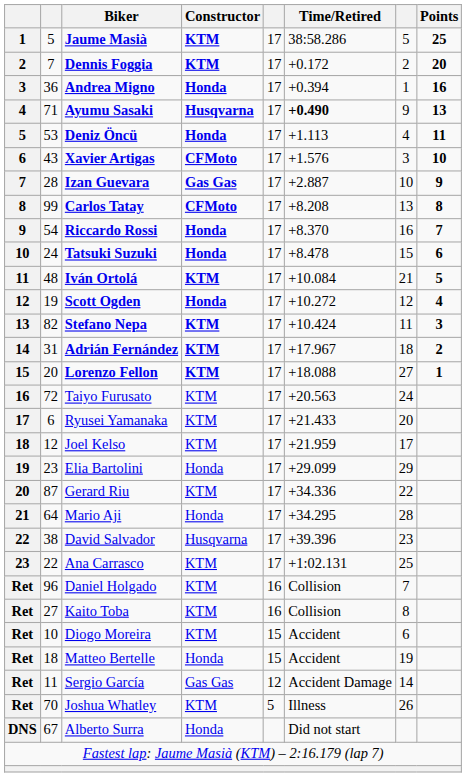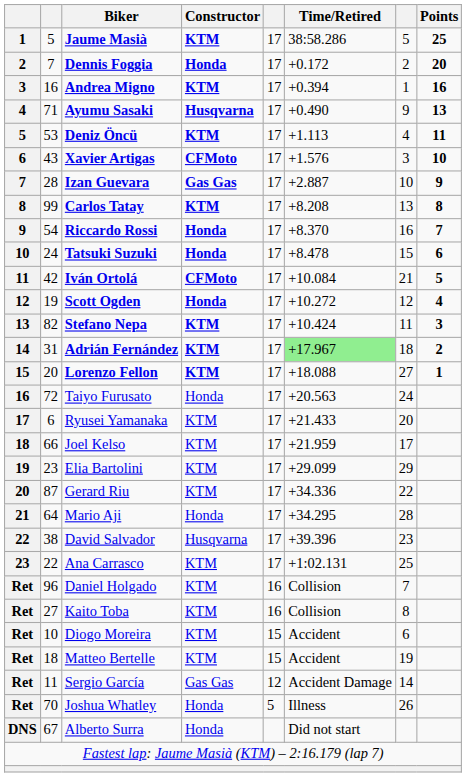 <table class="wikitable sortable" style="font-size: 85%;">
 <tr>
 <th scope="col"></th>
 <th scope="col"></th>
 <th scope="col">Biker</th>
 <th scope="col">Constructor</th>
 <th scope="col" class="unsortable"></th>
 <th scope="col" class="unsortable">Time/Retired</th>
 <th scope="col"></th>
 <th scope="col">Points</th>
 </tr>
 <tr>
 <th scope="row">1</th>
 <td align="center">5</td>
 <td> <strong><a href='#'>Jaume Masià</a></strong></td>
 <td><strong><a href='#'>KTM</a></strong></td>
 <td>17</td>
 <td>38:58.286</td>
 <td align="center">5</td>
 <td align="center"><strong>25</strong></td>
 </tr>
 <tr>
 <th scope="row">2</th>
 <td align="center">7</td>
 <td> <strong><a href='#'>Dennis Foggia</a></strong></td>
-<td><strong><a href='#'>KTM</a></strong></td>
+<td><strong><a href='#'>Honda</a></strong></td>
 <td>17</td>
 <td>+0.172</td>
 <td align="center">2</td>
 <td align="center"><strong>20</strong></td>
 </tr>
 <tr>
 <th scope="row">3</th>
-<td align="center">36</td>
+<td align="center">16</td>
 <td> <strong><a href='#'>Andrea Migno</a></strong></td>
-<td><strong><a href='#'>Honda</a></strong></td>
+<td><strong><a href='#'>KTM</a></strong></td>
 <td>17</td>
 <td>+0.394</td>
 <td align="center">1</td>
 <td align="center"><strong>16</strong></td>
 </tr>
 <tr>
 <th scope="row">4</th>
 <td align="center">71</td>
 <td> <strong><a href='#'>Ayumu Sasaki</a></strong></td>
 <td><strong><a href='#'>Husqvarna</a></strong></td>
 <td>17</td>
-<td><strong>+0.490</strong></td>
+<td>+0.490</td>
 <td align="center">9</td>
 <td align="center"><strong>13</strong></td>
 </tr>
 <tr>
 <th scope="row">5</th>
 <td align="center">53</td>
 <td> <strong><a href='#'>Deniz Öncü</a></strong></td>
-<td><strong><a href='#'>Honda</a></strong></td>
+<td><strong><a href='#'>KTM</a></strong></td>
 <td>17</td>
 <td>+1.113</td>
 <td align="center">4</td>
 <td align="center"><strong>11</strong></td>
 </tr>
 <tr>
 <th scope="row">6</th>
 <td align="center">43</td>
 <td> <strong><a href='#'>Xavier Artigas</a></strong></td>
 <td><strong><a href='#'>CFMoto</a></strong></td>
 <td>17</td>
 <td>+1.576</td>
 <td align="center">3</td>
 <td align="center"><strong>10</strong></td>
 </tr>
 <tr>
 <th scope="row">7</th>
 <td align="center">28</td>
 <td> <strong><a href='#'>Izan Guevara</a></strong></td>
 <td><strong><a href='#'>Gas Gas</a></strong></td>
 <td>17</td>
 <td>+2.887</td>
 <td align="center">10</td>
 <td align="center"><strong>9</strong></td>
 </tr>
 <tr>
 <th scope="row">8</th>
 <td align="center">99</td>
 <td> <strong><a href='#'>Carlos Tatay</a></strong></td>
-<td><strong><a href='#'>CFMoto</a></strong></td>
+<td><strong><a href='#'>KTM</a></strong></td>
 <td>17</td>
 <td>+8.208</td>
 <td align="center">13</td>
 <td align="center"><strong>8</strong></td>
 </tr>
 <tr>
 <th scope="row">9</th>
 <td align="center">54</td>
 <td> <strong><a href='#'>Riccardo Rossi</a></strong></td>
 <td><strong><a href='#'>Honda</a></strong></td>
 <td>17</td>
 <td>+8.370</td>
 <td align="center">16</td>
 <td align="center"><strong>7</strong></td>
 </tr>
 <tr>
 <th scope="row">10</th>
 <td align="center">24</td>
 <td> <strong><a href='#'>Tatsuki Suzuki</a></strong></td>
 <td><strong><a href='#'>Honda</a></strong></td>
 <td>17</td>
 <td>+8.478</td>
 <td align="center">15</td>
 <td align="center"><strong>6</strong></td>
 </tr>
 <tr>
 <th scope="row">11</th>
-<td align="center">48</td>
+<td align="center">42</td>
 <td> <strong><a href='#'>Iván Ortolá</a></strong></td>
-<td><strong><a href='#'>KTM</a></strong></td>
+<td><strong><a href='#'>CFMoto</a></strong></td>
 <td>17</td>
 <td>+10.084</td>
 <td align="center">21</td>
 <td align="center"><strong>5</strong></td>
 </tr>
 <tr>
 <th scope="row">12</th>
 <td align="center">19</td>
 <td> <strong><a href='#'>Scott Ogden</a></strong></td>
 <td><strong><a href='#'>Honda</a></strong></td>
 <td>17</td>
 <td>+10.272</td>
 <td align="center">12</td>
 <td align="center"><strong>4</strong></td>
 </tr>
 <tr>
 <th scope="row">13</th>
 <td align="center">82</td>
 <td> <strong><a href='#'>Stefano Nepa</a></strong></td>
 <td><strong><a href='#'>KTM</a></strong></td>
 <td>17</td>
 <td>+10.424</td>
 <td align="center">11</td>
 <td align="center"><strong>3</strong></td>
 </tr>
 <tr>
 <th scope="row">14</th>
 <td align="center">31</td>
 <td> <strong><a href='#'>Adrián Fernández</a></strong></td>
 <td><strong><a href='#'>KTM</a></strong></td>
 <td>17</td>
-<td>+17.967</td>
+<td style="background: lightgreen;">+17.967</td>
 <td align="center">18</td>
 <td align="center"><strong>2</strong></td>
 </tr>
 <tr>
 <th scope="row">15</th>
 <td align="center">20</td>
 <td> <strong><a href='#'>Lorenzo Fellon</a></strong></td>
 <td><strong><a href='#'>KTM</a></strong></td>
 <td>17</td>
 <td>+18.088</td>
 <td align="center">27</td>
 <td align="center"><strong>1</strong></td>
 </tr>
 <tr>
 <th scope="row">16</th>
 <td align="center">72</td>
 <td> <a href='#'>Taiyo Furusato</a></td>
-<td><a href='#'>KTM</a></td>
+<td><a href='#'>Honda</a></td>
 <td>17</td>
 <td>+20.563</td>
 <td align="center">24</td>
 <td></td>
 </tr>
 <tr>
 <th scope="row">17</th>
 <td align="center">6</td>
 <td> <a href='#'>Ryusei Yamanaka</a></td>
 <td><a href='#'>KTM</a></td>
 <td>17</td>
 <td>+21.433</td>
 <td align="center">20</td>
 <td></td>
 </tr>
 <tr>
 <th scope="row">18</th>
-<td align="center">12</td>
+<td align="center">66</td>
 <td> <a href='#'>Joel Kelso</a></td>
 <td><a href='#'>KTM</a></td>
 <td>17</td>
 <td>+21.959</td>
 <td align="center">17</td>
 <td></td>
 </tr>
 <tr>
 <th scope="row">19</th>
 <td align="center">23</td>
 <td> <a href='#'>Elia Bartolini</a></td>
-<td><a href='#'>Honda</a></td>
+<td><a href='#'>KTM</a></td>
 <td>17</td>
 <td>+29.099</td>
 <td align="center">29</td>
 <td></td>
 </tr>
 <tr>
 <th scope="row">20</th>
 <td align="center">87</td>
 <td> <a href='#'>Gerard Riu</a></td>
 <td><a href='#'>KTM</a></td>
 <td>17</td>
 <td>+34.336</td>
 <td align="center">22</td>
 <td></td>
 </tr>
 <tr>
 <th scope="row">21</th>
 <td align="center">64</td>
 <td> <a href='#'>Mario Aji</a></td>
 <td><a href='#'>Honda</a></td>
 <td>17</td>
 <td>+34.295</td>
 <td align="center">28</td>
 <td></td>
 </tr>
 <tr>
 <th scope="row">22</th>
 <td align="center">38</td>
 <td> <a href='#'>David Salvador</a></td>
 <td><a href='#'>Husqvarna</a></td>
 <td>17</td>
 <td>+39.396</td>
 <td align="center">23</td>
 <td></td>
 </tr>
 <tr>
 <th scope="row">23</th>
 <td align="center">22</td>
 <td> <a href='#'>Ana Carrasco</a></td>
 <td><a href='#'>KTM</a></td>
 <td>17</td>
 <td>+1:02.131</td>
 <td align="center">25</td>
 <td></td>
 </tr>
 <tr>
 <th scope="row">Ret</th>
 <td align="center">96</td>
 <td> <a href='#'>Daniel Holgado</a></td>
 <td><a href='#'>KTM</a></td>
 <td>16</td>
 <td>Collision</td>
 <td align="center">7</td>
 <td></td>
 </tr>
 <tr>
 <th scope="row">Ret</th>
 <td align="center">27</td>
 <td> <a href='#'>Kaito Toba</a></td>
 <td><a href='#'>KTM</a></td>
 <td>16</td>
 <td>Collision</td>
 <td align="center">8</td>
 <td></td>
 </tr>
 <tr>
 <th scope="row">Ret</th>
 <td align="center">10</td>
 <td> <a href='#'>Diogo Moreira</a></td>
 <td><a href='#'>KTM</a></td>
 <td>15</td>
 <td>Accident</td>
 <td align="center">6</td>
 <td></td>
 </tr>
 <tr>
 <th scope="row">Ret</th>
 <td align="center">18</td>
 <td> <a href='#'>Matteo Bertelle</a></td>
-<td><a href='#'>Honda</a></td>
+<td><a href='#'>KTM</a></td>
 <td>15</td>
 <td>Accident</td>
 <td align="center">19</td>
 <td></td>
 </tr>
 <tr>
 <th scope="row">Ret</th>
 <td align="center">11</td>
 <td> <a href='#'>Sergio García</a></td>
 <td><a href='#'>Gas Gas</a></td>
 <td>12</td>
 <td>Accident Damage</td>
 <td align="center">14</td>
 <td></td>
 </tr>
 <tr>
 <th scope="row">Ret</th>
 <td align="center">70</td>
 <td> <a href='#'>Joshua Whatley</a></td>
-<td><a href='#'>KTM</a></td>
+<td><a href='#'>Honda</a></td>
 <td>5</td>
 <td>Illness</td>
 <td align="center">26</td>
 <td></td>
 </tr>
 <tr>
 <th scope="row">DNS</th>
 <td align="center">67</td>
 <td> <a href='#'>Alberto Surra</a></td>
 <td><a href='#'>Honda</a></td>
 <td></td>
 <td>Did not start</td>
 <td align="center"></td>
 <td></td>
 </tr>
 <tr class="sortbottom">
 <td colspan="8" style="text-align:center"><em><a href='#'>Fastest lap</a>:  <a href='#'>Jaume Masià</a> (<a href='#'>KTM</a>) – 2:16.179 (lap 7)</em></td>
 </tr>
 <tr>
 <th colspan=8></th>
 </tr>
 </table>
